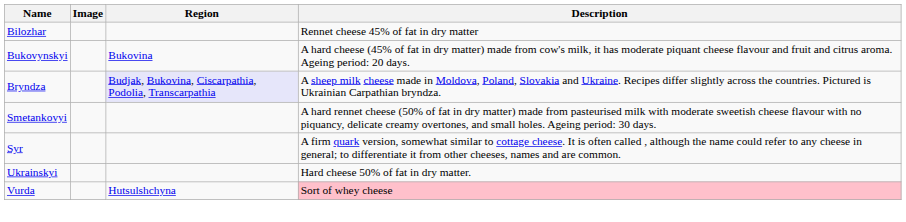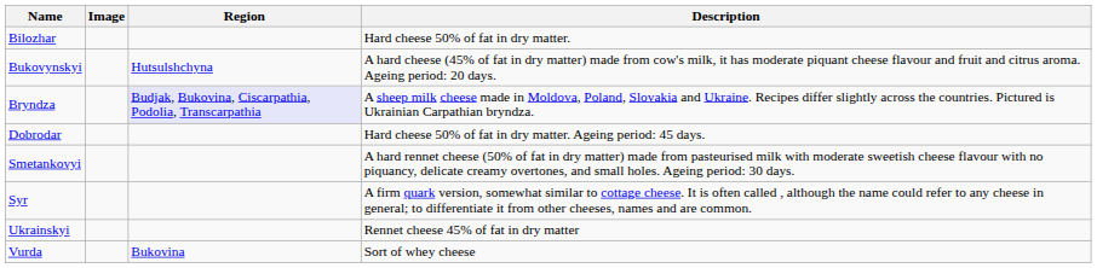 <table class="wikitable sortable" style="width:100%">
 <tr>
 <th>Name</th>
 <th class="unsortable">Image</th>
 <th>Region</th>
 <th>Description</th>
 </tr>
 <tr>
 <td><a href='#'>Bilozhar</a></td>
 <td></td>
 <td></td>
-<td>Rennet cheese 45% of fat in dry matter</td>
+<td>Hard cheese 50% of fat in dry matter.</td>
 </tr>
 <tr>
 <td><a href='#'>Bukovynskyi</a></td>
 <td></td>
-<td><a href='#'>Bukovina</a></td>
+<td><a href='#'>Hutsulshchyna</a></td>
 <td>A hard cheese (45% of fat in dry matter) made from cow's milk, it has moderate piquant cheese flavour and fruit and citrus aroma. Ageing period: 20 days.</td>
 </tr>
 <tr>
 <td><a href='#'>Bryndza</a></td>
 <td></td>
 <td style="background: lavender;"><a href='#'>Budjak</a>, <a href='#'>Bukovina</a>, <a href='#'>Ciscarpathia</a>, <a href='#'>Podolia</a>, <a href='#'>Transcarpathia</a></td>
 <td>A <a href='#'>sheep milk</a> <a href='#'>cheese</a> made in <a href='#'>Moldova</a>, <a href='#'>Poland</a>, <a href='#'>Slovakia</a> and <a href='#'>Ukraine</a>. Recipes differ slightly across the countries. Pictured is Ukrainian Carpathian bryndza.</td>
+</tr>
+<tr>
+<td><a href='#'>Dobrodar</a></td>
+<td></td>
+<td></td>
+<td>Hard cheese 50% of fat in dry matter. Ageing period: 45 days.</td>
 </tr>
 <tr>
 <td><a href='#'>Smetankovyi</a></td>
 <td></td>
 <td></td>
 <td>A hard rennet cheese (50% of fat in dry matter) made from pasteurised milk with moderate sweetish cheese flavour with no piquancy, delicate creamy overtones, and small holes. Ageing period: 30 days.</td>
 </tr>
 <tr>
 <td><a href='#'>Syr</a></td>
 <td></td>
 <td></td>
 <td>A firm <a href='#'>quark</a> version, somewhat similar to <a href='#'>cottage cheese</a>. It is often called , although the name could refer to any cheese in general; to differentiate it from other cheeses, names  and  are common.</td>
 </tr>
 <tr>
 <td><a href='#'>Ukrainskyi</a></td>
 <td></td>
 <td></td>
-<td>Hard cheese 50% of fat in dry matter.</td>
+<td>Rennet cheese 45% of fat in dry matter</td>
 </tr>
 <tr>
 <td><a href='#'>Vurda</a></td>
 <td></td>
-<td><a href='#'>Hutsulshchyna</a></td>
-<td style="background: pink;">Sort of whey cheese</td>
+<td><a href='#'>Bukovina</a></td>
+<td>Sort of whey cheese</td>
 </tr>
 </table>
